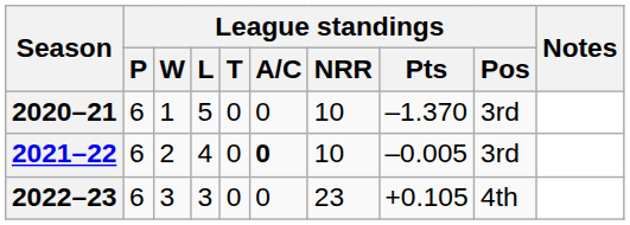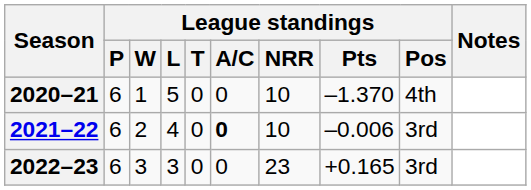 <table class="wikitable sortable">
 <tr>
 <th scope="col" rowspan="2">Season</th>
 <th scope="col" colspan="8">League standings</th>
 <th scope="col" rowspan="2">Notes</th>
 </tr>
 <tr>
 <th scope="col">P</th>
 <th scope="col">W</th>
 <th scope="col">L</th>
 <th scope="col">T</th>
 <th scope="col">A/C</th>
 <th scope="col">NRR</th>
 <th scope="col">Pts</th>
 <th scope="col">Pos</th>
 </tr>
 <tr>
 <th scope="row">2020–21</th>
 <td>6</td>
 <td>1</td>
 <td>5</td>
 <td>0</td>
 <td>0</td>
 <td>10</td>
 <td>–1.370</td>
-<td>3rd</td>
+<td>4th</td>
 <td style="background: white;"></td>
 </tr>
 <tr>
 <th scope="row"><a href='#'>2021–22</a></th>
 <td>6</td>
 <td>2</td>
 <td>4</td>
 <td>0</td>
 <td><strong>0</strong></td>
 <td>10</td>
-<td>–0.005</td>
+<td>–0.006</td>
 <td>3rd</td>
 <td style="background: white;"></td>
 </tr>
 <tr>
 <th scope="row">2022–23</th>
 <td>6</td>
 <td>3</td>
 <td>3</td>
 <td>0</td>
 <td>0</td>
 <td>23</td>
-<td>+0.105</td>
-<td>4th</td>
+<td>+0.165</td>
+<td>3rd</td>
 <td style="background: white;"></td>
 </tr>
 </table>
